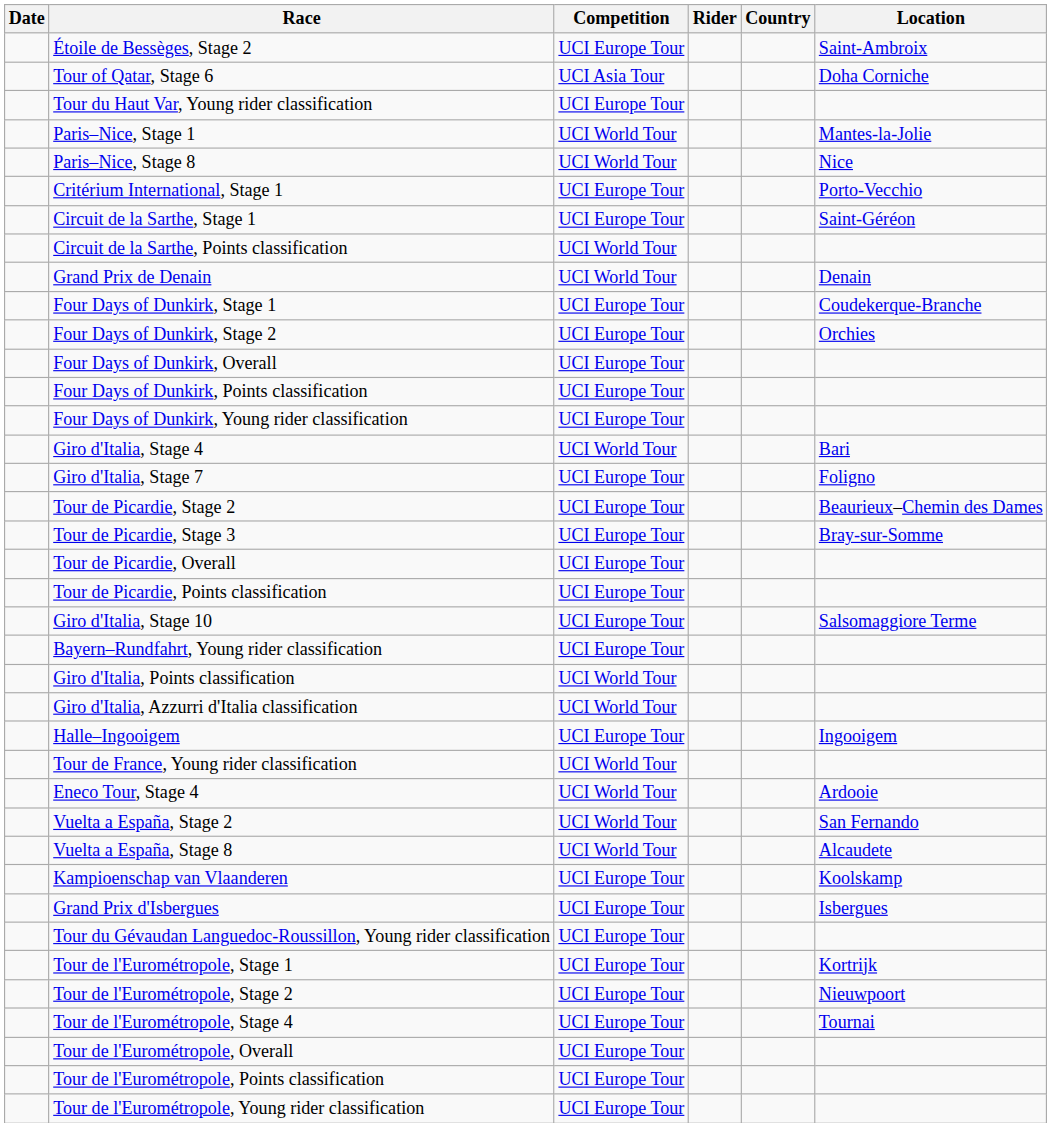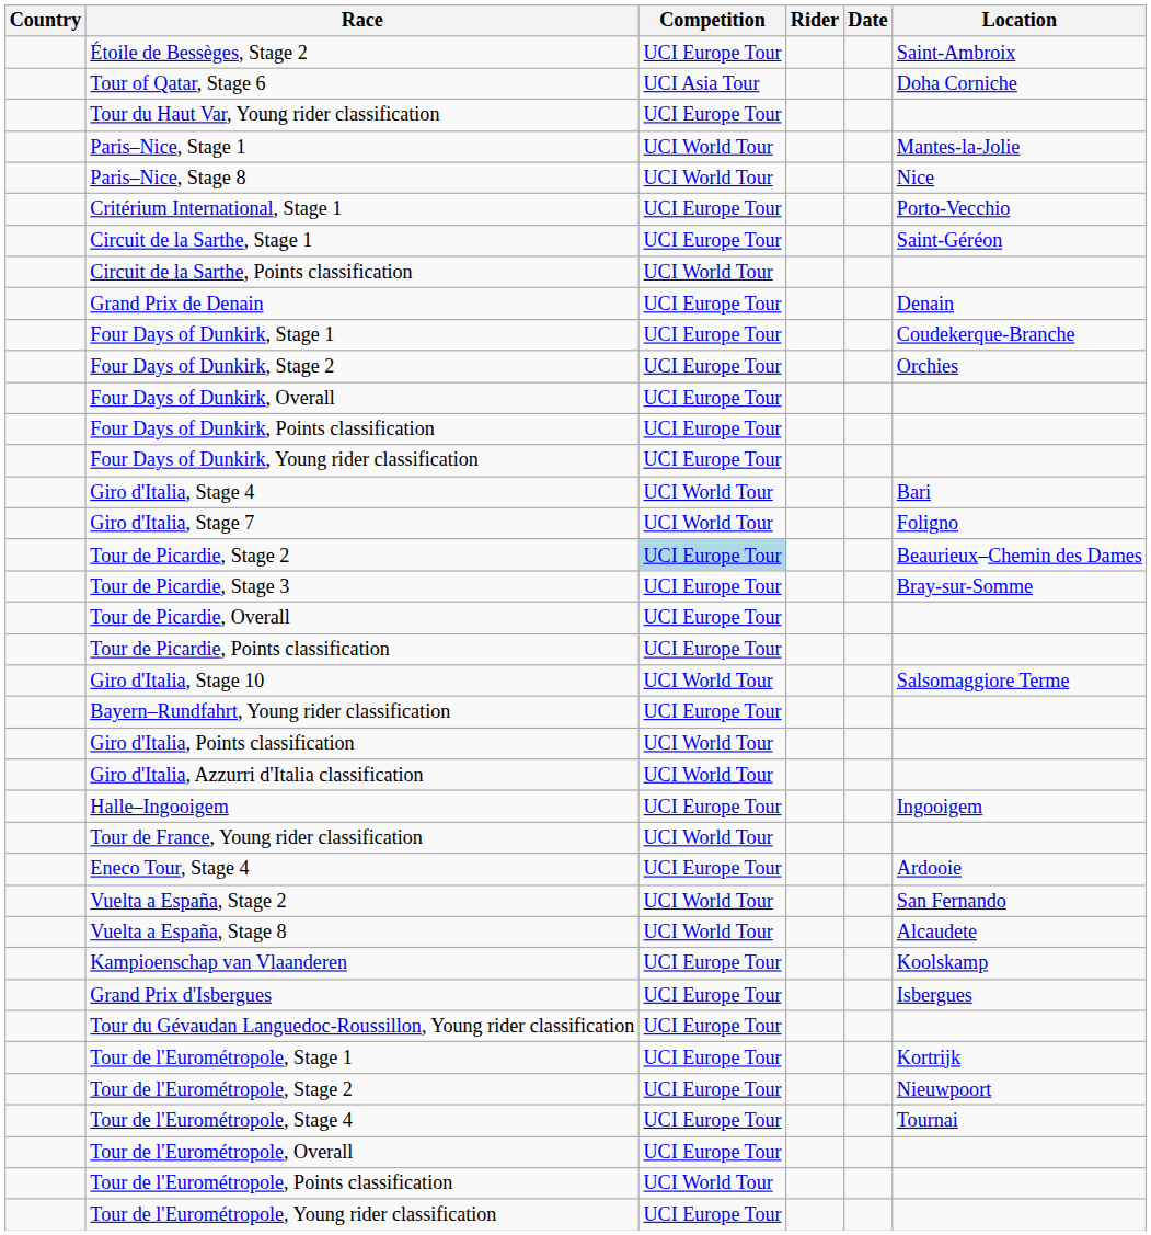 <table class="wikitable sortable">
 <tr>
-<th>Date</th>
+<th>Country</th>
 <th>Race</th>
 <th>Competition</th>
 <th>Rider</th>
-<th>Country</th>
+<th>Date</th>
 <th>Location</th>
 </tr>
 <tr>
 <td></td>
 <td><a href='#'>Étoile de Bessèges</a>, Stage 2</td>
 <td><a href='#'>UCI Europe Tour</a></td>
 <td></td>
 <td></td>
 <td><a href='#'>Saint-Ambroix</a></td>
 </tr>
 <tr>
 <td></td>
 <td><a href='#'>Tour of Qatar</a>, Stage 6</td>
 <td><a href='#'>UCI Asia Tour</a></td>
 <td></td>
 <td></td>
 <td><a href='#'>Doha Corniche</a></td>
 </tr>
 <tr>
 <td></td>
 <td><a href='#'>Tour du Haut Var</a>, Young rider classification</td>
 <td><a href='#'>UCI Europe Tour</a></td>
 <td></td>
 <td></td>
 <td></td>
 </tr>
 <tr>
 <td></td>
 <td><a href='#'>Paris–Nice</a>, Stage 1</td>
 <td><a href='#'>UCI World Tour</a></td>
 <td></td>
 <td></td>
 <td><a href='#'>Mantes-la-Jolie</a></td>
 </tr>
 <tr>
 <td></td>
 <td><a href='#'>Paris–Nice</a>, Stage 8</td>
 <td><a href='#'>UCI World Tour</a></td>
 <td></td>
 <td></td>
 <td><a href='#'>Nice</a></td>
 </tr>
 <tr>
 <td></td>
 <td><a href='#'>Critérium International</a>, Stage 1</td>
 <td><a href='#'>UCI Europe Tour</a></td>
 <td></td>
 <td></td>
 <td><a href='#'>Porto-Vecchio</a></td>
 </tr>
 <tr>
 <td></td>
 <td><a href='#'>Circuit de la Sarthe</a>, Stage 1</td>
 <td><a href='#'>UCI Europe Tour</a></td>
 <td></td>
 <td></td>
 <td><a href='#'>Saint-Géréon</a></td>
 </tr>
 <tr>
 <td></td>
 <td><a href='#'>Circuit de la Sarthe</a>, Points classification</td>
 <td><a href='#'>UCI World Tour</a></td>
 <td></td>
 <td></td>
 <td></td>
 </tr>
 <tr>
 <td></td>
 <td><a href='#'>Grand Prix de Denain</a></td>
-<td><a href='#'>UCI World Tour</a></td>
+<td><a href='#'>UCI Europe Tour</a></td>
 <td></td>
 <td></td>
 <td><a href='#'>Denain</a></td>
 </tr>
 <tr>
 <td></td>
 <td><a href='#'>Four Days of Dunkirk</a>, Stage 1</td>
 <td><a href='#'>UCI Europe Tour</a></td>
 <td></td>
 <td></td>
 <td><a href='#'>Coudekerque-Branche</a></td>
 </tr>
 <tr>
 <td></td>
 <td><a href='#'>Four Days of Dunkirk</a>, Stage 2</td>
 <td><a href='#'>UCI Europe Tour</a></td>
 <td></td>
 <td></td>
 <td><a href='#'>Orchies</a></td>
 </tr>
 <tr>
 <td></td>
 <td><a href='#'>Four Days of Dunkirk</a>, Overall</td>
 <td><a href='#'>UCI Europe Tour</a></td>
 <td></td>
 <td></td>
 <td></td>
 </tr>
 <tr>
 <td></td>
 <td><a href='#'>Four Days of Dunkirk</a>, Points classification</td>
 <td><a href='#'>UCI Europe Tour</a></td>
 <td></td>
 <td></td>
 <td></td>
 </tr>
 <tr>
 <td></td>
 <td><a href='#'>Four Days of Dunkirk</a>, Young rider classification</td>
 <td><a href='#'>UCI Europe Tour</a></td>
 <td></td>
 <td></td>
 <td></td>
 </tr>
 <tr>
 <td></td>
 <td><a href='#'>Giro d'Italia</a>, Stage 4</td>
 <td><a href='#'>UCI World Tour</a></td>
 <td></td>
 <td></td>
 <td><a href='#'>Bari</a></td>
 </tr>
 <tr>
 <td></td>
 <td><a href='#'>Giro d'Italia</a>, Stage 7</td>
-<td><a href='#'>UCI Europe Tour</a></td>
+<td><a href='#'>UCI World Tour</a></td>
 <td></td>
 <td></td>
 <td><a href='#'>Foligno</a></td>
 </tr>
 <tr>
 <td></td>
 <td><a href='#'>Tour de Picardie</a>, Stage 2</td>
-<td><a href='#'>UCI Europe Tour</a></td>
+<td style="background: lightblue;"><a href='#'>UCI Europe Tour</a></td>
 <td></td>
 <td></td>
 <td><a href='#'>Beaurieux</a>–<a href='#'>Chemin des Dames</a></td>
 </tr>
 <tr>
 <td></td>
 <td><a href='#'>Tour de Picardie</a>, Stage 3</td>
 <td><a href='#'>UCI Europe Tour</a></td>
 <td></td>
 <td></td>
 <td><a href='#'>Bray-sur-Somme</a></td>
 </tr>
 <tr>
 <td></td>
 <td><a href='#'>Tour de Picardie</a>, Overall</td>
 <td><a href='#'>UCI Europe Tour</a></td>
 <td></td>
 <td></td>
 <td></td>
 </tr>
 <tr>
 <td></td>
 <td><a href='#'>Tour de Picardie</a>, Points classification</td>
 <td><a href='#'>UCI Europe Tour</a></td>
 <td></td>
 <td></td>
 <td></td>
 </tr>
 <tr>
 <td></td>
 <td><a href='#'>Giro d'Italia</a>, Stage 10</td>
-<td><a href='#'>UCI Europe Tour</a></td>
+<td><a href='#'>UCI World Tour</a></td>
 <td></td>
 <td></td>
 <td><a href='#'>Salsomaggiore Terme</a></td>
 </tr>
 <tr>
 <td></td>
 <td><a href='#'>Bayern–Rundfahrt</a>, Young rider classification</td>
 <td><a href='#'>UCI Europe Tour</a></td>
 <td></td>
 <td></td>
 <td></td>
 </tr>
 <tr>
 <td></td>
 <td><a href='#'>Giro d'Italia</a>, Points classification</td>
 <td><a href='#'>UCI World Tour</a></td>
 <td></td>
 <td></td>
 <td></td>
 </tr>
 <tr>
 <td></td>
 <td><a href='#'>Giro d'Italia</a>, Azzurri d'Italia classification</td>
 <td><a href='#'>UCI World Tour</a></td>
 <td></td>
 <td></td>
 <td></td>
 </tr>
 <tr>
 <td></td>
 <td><a href='#'>Halle–Ingooigem</a></td>
 <td><a href='#'>UCI Europe Tour</a></td>
 <td></td>
 <td></td>
 <td><a href='#'>Ingooigem</a></td>
 </tr>
 <tr>
 <td></td>
 <td><a href='#'>Tour de France</a>, Young rider classification</td>
 <td><a href='#'>UCI World Tour</a></td>
 <td></td>
 <td></td>
 <td></td>
 </tr>
 <tr>
 <td></td>
 <td><a href='#'>Eneco Tour</a>, Stage 4</td>
-<td><a href='#'>UCI World Tour</a></td>
+<td><a href='#'>UCI Europe Tour</a></td>
 <td></td>
 <td></td>
 <td><a href='#'>Ardooie</a></td>
 </tr>
 <tr>
 <td></td>
 <td><a href='#'>Vuelta a España</a>, Stage 2</td>
 <td><a href='#'>UCI World Tour</a></td>
 <td></td>
 <td></td>
 <td><a href='#'>San Fernando</a></td>
 </tr>
 <tr>
 <td></td>
 <td><a href='#'>Vuelta a España</a>, Stage 8</td>
 <td><a href='#'>UCI World Tour</a></td>
 <td></td>
 <td></td>
 <td><a href='#'>Alcaudete</a></td>
 </tr>
 <tr>
 <td></td>
 <td><a href='#'>Kampioenschap van Vlaanderen</a></td>
 <td><a href='#'>UCI Europe Tour</a></td>
 <td></td>
 <td></td>
 <td><a href='#'>Koolskamp</a></td>
 </tr>
 <tr>
 <td></td>
 <td><a href='#'>Grand Prix d'Isbergues</a></td>
 <td><a href='#'>UCI Europe Tour</a></td>
 <td></td>
 <td></td>
 <td><a href='#'>Isbergues</a></td>
 </tr>
 <tr>
 <td></td>
 <td><a href='#'>Tour du Gévaudan Languedoc-Roussillon</a>, Young rider classification</td>
 <td><a href='#'>UCI Europe Tour</a></td>
 <td></td>
 <td></td>
 <td></td>
 </tr>
 <tr>
 <td></td>
 <td><a href='#'>Tour de l'Eurométropole</a>, Stage 1</td>
 <td><a href='#'>UCI Europe Tour</a></td>
 <td></td>
 <td></td>
 <td><a href='#'>Kortrijk</a></td>
 </tr>
 <tr>
 <td></td>
 <td><a href='#'>Tour de l'Eurométropole</a>, Stage 2</td>
 <td><a href='#'>UCI Europe Tour</a></td>
 <td></td>
 <td></td>
 <td><a href='#'>Nieuwpoort</a></td>
 </tr>
 <tr>
 <td></td>
 <td><a href='#'>Tour de l'Eurométropole</a>, Stage 4</td>
 <td><a href='#'>UCI Europe Tour</a></td>
 <td></td>
 <td></td>
 <td><a href='#'>Tournai</a></td>
 </tr>
 <tr>
 <td></td>
 <td><a href='#'>Tour de l'Eurométropole</a>, Overall</td>
 <td><a href='#'>UCI Europe Tour</a></td>
 <td></td>
 <td></td>
 <td></td>
 </tr>
 <tr>
 <td></td>
 <td><a href='#'>Tour de l'Eurométropole</a>, Points classification</td>
-<td><a href='#'>UCI Europe Tour</a></td>
+<td><a href='#'>UCI World Tour</a></td>
 <td></td>
 <td></td>
 <td></td>
 </tr>
 <tr>
 <td></td>
 <td><a href='#'>Tour de l'Eurométropole</a>, Young rider classification</td>
 <td><a href='#'>UCI Europe Tour</a></td>
 <td></td>
 <td></td>
 <td></td>
 </tr>
 </table>
